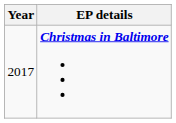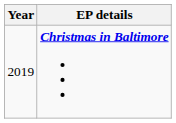 <table class="wikitable" style="text-align:center;">
 <tr>
 <th>Year</th>
 <th>EP details</th>
 </tr>
 <tr>
-<td>2017</td>
+<td>2019</td>
 <td align="left"><strong><em><a href='#'>Christmas in Baltimore</a></em></strong><br><ul><li></li><li></li><li></li></ul></td>
 </tr>
 </table>
